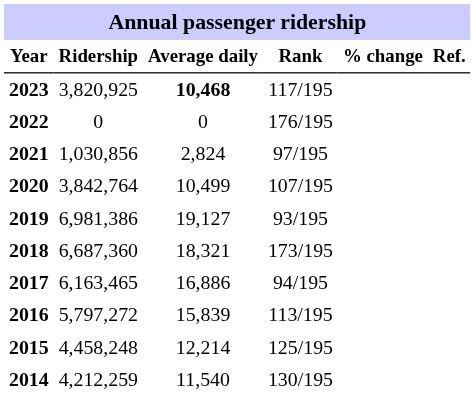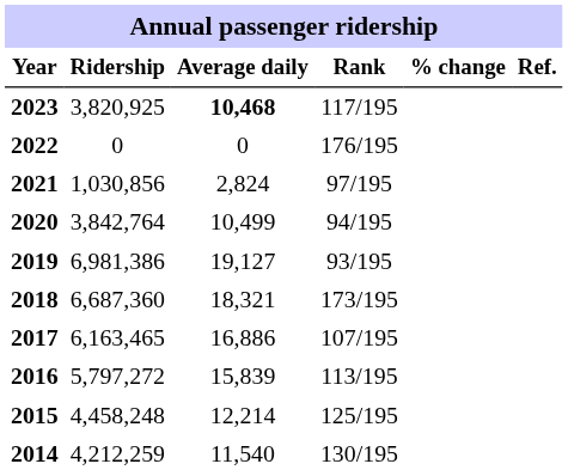 <table class="toccolours" cellpadding="4" cellspacing="0" style="text-align:right;">
 <tr>
 <th colspan="6"  style="background-color:#ccf; background-color:#ccf; font-size:110%; text-align:center;">Annual passenger ridership</th>
 </tr>
 <tr style="font-size:95%; text-align:center">
 <th style="border-bottom:1px solid black">Year</th>
 <th style="border-bottom:1px solid black">Ridership</th>
 <th style="border-bottom:1px solid black">Average daily</th>
 <th style="border-bottom:1px solid black">Rank</th>
 <th style="border-bottom:1px solid black">% change</th>
 <th style="border-bottom:1px solid black">Ref.</th>
 </tr>
 <tr style="text-align:center;">
 <td><strong>2023</strong></td>
 <td>3,820,925</td>
 <td><strong>10,468</strong></td>
 <td>117/195</td>
 <td></td>
 <td></td>
 </tr>
 <tr style="text-align:center;">
 <td><strong>2022</strong></td>
 <td>0</td>
 <td>0</td>
 <td>176/195</td>
 <td></td>
 <td></td>
 </tr>
 <tr style="text-align:center;">
 <td><strong>2021</strong></td>
 <td>1,030,856</td>
 <td>2,824</td>
 <td>97/195</td>
 <td></td>
 <td></td>
 </tr>
 <tr style="text-align:center;">
 <td><strong>2020</strong></td>
 <td>3,842,764</td>
 <td>10,499</td>
-<td>107/195</td>
+<td>94/195</td>
 <td></td>
 <td></td>
 </tr>
 <tr style="text-align:center;">
 <td><strong>2019</strong></td>
 <td>6,981,386</td>
 <td>19,127</td>
 <td>93/195</td>
 <td></td>
 <td></td>
 </tr>
 <tr style="text-align:center;">
 <td><strong>2018</strong></td>
 <td>6,687,360</td>
 <td>18,321</td>
 <td>173/195</td>
 <td></td>
 <td></td>
 </tr>
 <tr style="text-align:center;">
 <td><strong>2017</strong></td>
 <td>6,163,465</td>
 <td>16,886</td>
-<td>94/195</td>
+<td>107/195</td>
 <td></td>
 <td></td>
 </tr>
 <tr style="text-align:center;">
 <td><strong>2016</strong></td>
 <td>5,797,272</td>
 <td>15,839</td>
 <td>113/195</td>
 <td></td>
 <td></td>
 </tr>
 <tr style="text-align:center;">
 <td><strong>2015</strong></td>
 <td>4,458,248</td>
 <td>12,214</td>
 <td>125/195</td>
 <td></td>
 <td></td>
 </tr>
 <tr style="text-align:center;">
 <td><strong>2014</strong></td>
 <td>4,212,259</td>
 <td>11,540</td>
 <td>130/195</td>
 <td></td>
 <td></td>
 </tr>
 </table>
